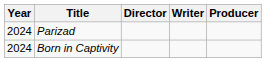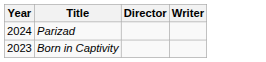 <table class="wikitable sortable">
 <tr>
 <th>Year</th>
 <th>Title</th>
 <th>Director</th>
 <th>Writer</th>
-<th>Producer</th>
 </tr>
 <tr>
 <td>2024</td>
 <td><em>Parizad</em></td>
 <td></td>
 <td></td>
-<td></td>
 </tr>
 <tr>
-<td>2024</td>
+<td>2023</td>
 <td><em>Born in Captivity</em></td>
-<td></td>
 <td></td>
 <td></td>
 </tr>
 </table>
